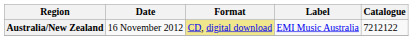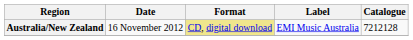 <table class="wikitable plainrowheaders">
 <tr>
 <th scope="col">Region</th>
 <th scope="col">Date</th>
 <th scope="col">Format</th>
 <th scope="col">Label</th>
 <th scope="col">Catalogue</th>
 </tr>
 <tr>
 <th scope="row">Australia/New Zealand</th>
 <td>16 November 2012</td>
 <td style="background: khaki;"><a href='#'>CD</a>, <a href='#'>digital download</a></td>
 <td><a href='#'>EMI Music Australia</a></td>
-<td>7212122</td>
+<td>7212128</td>
 </tr>
 <tr>
 </tr>
 </table>
